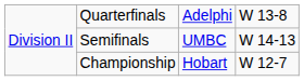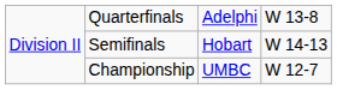 <table class="wikitable">
 <tr>
 <td rowspan="3"><a href='#'>Division II</a></td>
 <td>Quarterfinals</td>
 <td><a href='#'>Adelphi</a></td>
 <td>W 13-8</td>
 </tr>
 <tr>
 <td>Semifinals</td>
-<td><a href='#'>UMBC</a></td>
+<td><a href='#'>Hobart</a></td>
 <td>W 14-13</td>
 </tr>
 <tr>
 <td>Championship</td>
-<td><a href='#'>Hobart</a></td>
+<td><a href='#'>UMBC</a></td>
 <td>W 12-7</td>
 </tr>
 </table>
